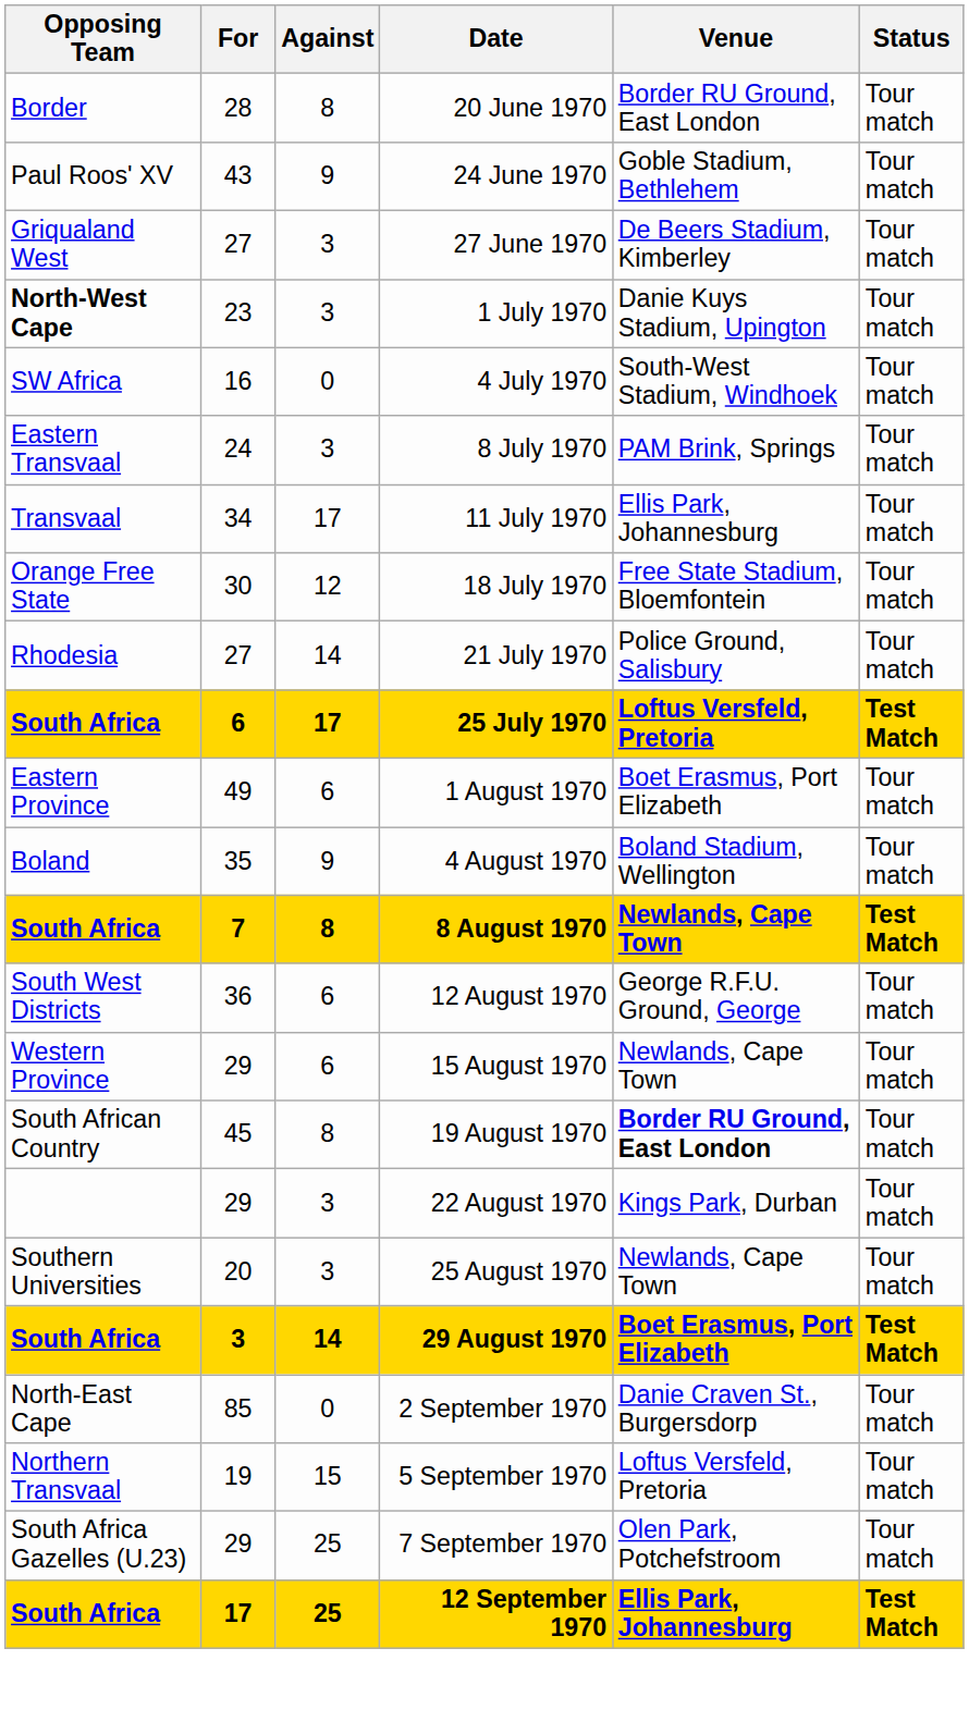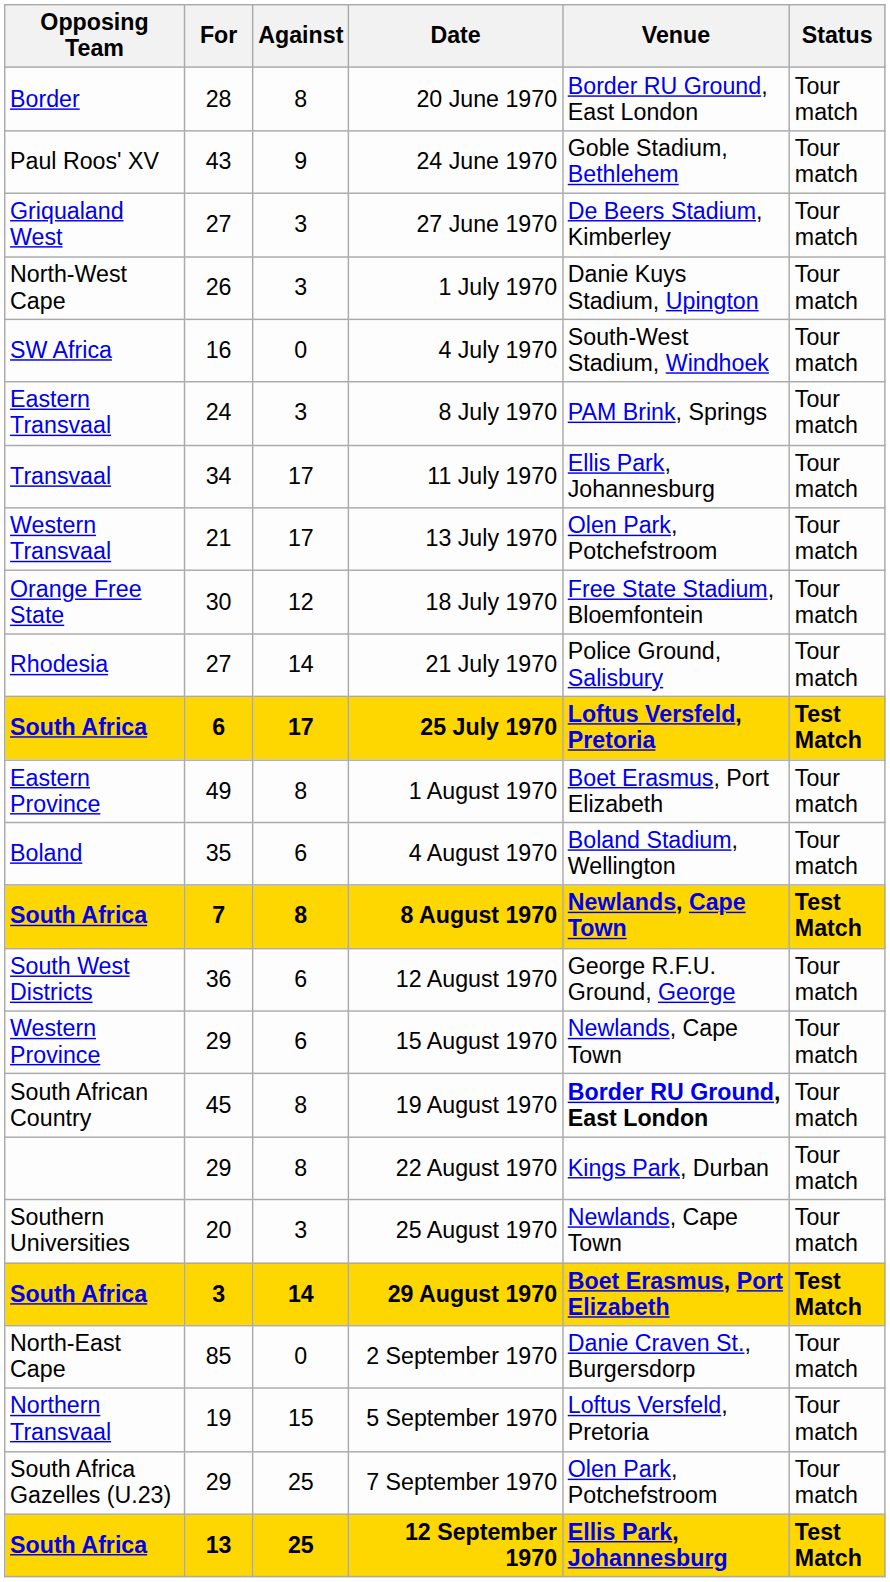 <table class=wikitable>
 <tr>
 <th>Opposing Team</th>
 <th>For</th>
 <th>Against</th>
 <th>Date</th>
 <th>Venue</th>
 <th>Status</th>
 </tr>
 <tr bgcolor=#fdfdfd>
 <td><a href='#'>Border</a></td>
 <td align=center width=40>28</td>
 <td align=center width=40>8</td>
 <td width=140 align=right>20 June 1970</td>
 <td><a href='#'>Border RU Ground</a>, East London</td>
 <td>Tour match</td>
 </tr>
 <tr bgcolor=#fdfdfd>
 <td>Paul Roos' XV</td>
 <td align=center width=40>43</td>
 <td align=center width=40>9</td>
 <td width=140 align=right>24 June 1970</td>
 <td>Goble Stadium, <a href='#'>Bethlehem</a></td>
 <td>Tour match</td>
 </tr>
 <tr bgcolor=#fdfdfd>
 <td><a href='#'>Griqualand West</a></td>
 <td align=center width=40>27</td>
 <td align=center width=40>3</td>
 <td width=140 align=right>27 June 1970</td>
 <td><a href='#'>De Beers Stadium</a>, Kimberley</td>
 <td>Tour match</td>
 </tr>
 <tr bgcolor=#fdfdfd>
-<td><strong>North-West Cape</strong></td>
-<td align=center width=40>23</td>
+<td>North-West Cape</td>
+<td align=center width=40>26</td>
 <td align=center width=40>3</td>
 <td width=140 align=right>1 July 1970</td>
 <td>Danie Kuys Stadium, <a href='#'>Upington</a></td>
 <td>Tour match</td>
 </tr>
 <tr bgcolor=#fdfdfd>
 <td><a href='#'>SW Africa</a></td>
 <td align=center width=40>16</td>
 <td align=center width=40>0</td>
 <td width=140 align=right>4 July 1970</td>
 <td>South-West Stadium, <a href='#'>Windhoek</a></td>
 <td>Tour match</td>
 </tr>
 <tr bgcolor=#fdfdfd>
 <td><a href='#'>Eastern Transvaal</a></td>
 <td align=center width=40>24</td>
 <td align=center width=40>3</td>
 <td width=140 align=right>8 July 1970</td>
 <td><a href='#'>PAM Brink</a>, Springs</td>
 <td>Tour match</td>
 </tr>
 <tr bgcolor=#fdfdfd>
 <td><a href='#'>Transvaal</a></td>
 <td align=center width=40>34</td>
 <td align=center width=40>17</td>
 <td width=140 align=right>11 July 1970</td>
 <td><a href='#'>Ellis Park</a>, Johannesburg</td>
 <td>Tour match</td>
 </tr>
 <tr bgcolor=#fdfdfd>
+<td><a href='#'>Western Transvaal</a></td>
+<td align=center width=40>21</td>
+<td align=center width=40>17</td>
+<td width=140 align=right>13 July 1970</td>
+<td><a href='#'>Olen Park</a>, Potchefstroom</td>
+<td>Tour match</td>
+</tr>
+<tr bgcolor=#fdfdfd>
 <td><a href='#'>Orange Free State</a></td>
 <td align=center width=40>30</td>
 <td align=center width=40>12</td>
 <td width=140 align=right>18 July 1970</td>
 <td><a href='#'>Free State Stadium</a>, Bloemfontein</td>
 <td>Tour match</td>
 </tr>
 <tr bgcolor=#fdfdfd>
 <td><a href='#'>Rhodesia</a></td>
 <td align=center width=40>27</td>
 <td align=center width=40>14</td>
 <td width=140 align=right>21 July 1970</td>
 <td>Police Ground, <a href='#'>Salisbury</a></td>
 <td>Tour match</td>
 </tr>
 <tr bgcolor=gold>
 <td><strong><a href='#'>South Africa</a></strong></td>
 <td align=center width=40><strong>6</strong></td>
 <td align=center width=40><strong>17</strong></td>
 <td width=140 align=right><strong>25 July 1970</strong></td>
 <td><strong><a href='#'>Loftus Versfeld</a>, <a href='#'>Pretoria</a></strong></td>
 <td><strong>Test Match</strong></td>
 </tr>
 <tr bgcolor=#fdfdfd>
 <td><a href='#'>Eastern Province</a></td>
 <td align=center width=40>49</td>
-<td align=center width=40>6</td>
+<td align=center width=40>8</td>
 <td width=140 align=right>1 August 1970</td>
 <td><a href='#'>Boet Erasmus</a>, Port Elizabeth</td>
 <td>Tour match</td>
 </tr>
 <tr bgcolor=#fdfdfd>
 <td><a href='#'>Boland</a></td>
 <td align=center width=40>35</td>
-<td align=center width=40>9</td>
+<td align=center width=40>6</td>
 <td width=140 align=right>4 August 1970</td>
 <td><a href='#'>Boland Stadium</a>, Wellington</td>
 <td>Tour match</td>
 </tr>
 <tr bgcolor=gold>
 <td><strong><a href='#'>South Africa</a></strong></td>
 <td align=center width=40><strong>7</strong></td>
 <td align=center width=40><strong>8</strong></td>
 <td width=140 align=right><strong>8 August 1970</strong></td>
 <td><strong><a href='#'>Newlands</a>, <a href='#'>Cape Town</a></strong></td>
 <td><strong>Test Match</strong></td>
 </tr>
 <tr bgcolor=#fdfdfd>
 <td><a href='#'>South West Districts</a></td>
 <td align=center width=40>36</td>
 <td align=center width=40>6</td>
 <td width=140 align=right>12 August 1970</td>
 <td>George R.F.U. Ground, <a href='#'>George</a></td>
 <td>Tour match</td>
 </tr>
 <tr bgcolor=#fdfdfd>
 <td><a href='#'>Western Province</a></td>
 <td align=center width=40>29</td>
 <td align=center width=40>6</td>
 <td width=140 align=right>15 August 1970</td>
 <td><a href='#'>Newlands</a>, Cape Town</td>
 <td>Tour match</td>
 </tr>
 <tr bgcolor=#fdfdfd>
 <td>South African Country</td>
 <td align=center width=40>45</td>
 <td align=center width=40>8</td>
 <td width=140 align=right>19 August 1970</td>
 <td><strong><a href='#'>Border RU Ground</a>, East London</strong></td>
 <td>Tour match</td>
 </tr>
 <tr bgcolor=#fdfdfd>
 <td></td>
 <td align=center width=40>29</td>
-<td align=center width=40>3</td>
+<td align=center width=40>8</td>
 <td width=140 align=right>22 August 1970</td>
 <td><a href='#'>Kings Park</a>, Durban</td>
 <td>Tour match</td>
 </tr>
 <tr bgcolor=#fdfdfd>
 <td>Southern Universities</td>
 <td align=center width=40>20</td>
 <td align=center width=40>3</td>
 <td width=140 align=right>25 August 1970</td>
 <td><a href='#'>Newlands</a>, Cape Town</td>
 <td>Tour match</td>
 </tr>
 <tr bgcolor=gold>
 <td><strong><a href='#'>South Africa</a></strong></td>
 <td align=center width=40><strong>3</strong></td>
 <td align=center width=40><strong>14</strong></td>
 <td width=140 align=right><strong>29 August 1970</strong></td>
 <td><strong><a href='#'>Boet Erasmus</a>, <a href='#'>Port Elizabeth</a></strong></td>
 <td><strong>Test Match</strong></td>
 </tr>
 <tr bgcolor=#fdfdfd>
 <td>North-East Cape</td>
 <td align=center width=40>85</td>
 <td align=center width=40>0</td>
 <td width=140 align=right>2 September 1970</td>
 <td><a href='#'>Danie Craven St.</a>, Burgersdorp</td>
 <td>Tour match</td>
 </tr>
 <tr bgcolor=#fdfdfd>
 <td><a href='#'>Northern Transvaal</a></td>
 <td align=center width=40>19</td>
 <td align=center width=40>15</td>
 <td width=140 align=right>5 September 1970</td>
 <td><a href='#'>Loftus Versfeld</a>, Pretoria</td>
 <td>Tour match</td>
 </tr>
 <tr bgcolor=#fdfdfd>
 <td>South Africa Gazelles (U.23)</td>
 <td align=center width=40>29</td>
 <td align=center width=40>25</td>
 <td width=140 align=right>7 September 1970</td>
 <td><a href='#'>Olen Park</a>, Potchefstroom</td>
 <td>Tour match</td>
 </tr>
 <tr bgcolor=gold>
 <td><strong><a href='#'>South Africa</a></strong></td>
-<td align=center width=40><strong>17</strong></td>
+<td align=center width=40><strong>13</strong></td>
 <td align=center width=40><strong>25</strong></td>
 <td width=140 align=right><strong>12 September 1970</strong></td>
 <td><strong><a href='#'>Ellis Park</a>, <a href='#'>Johannesburg</a></strong></td>
 <td><strong>Test Match</strong></td>
 </tr>
 </table>
